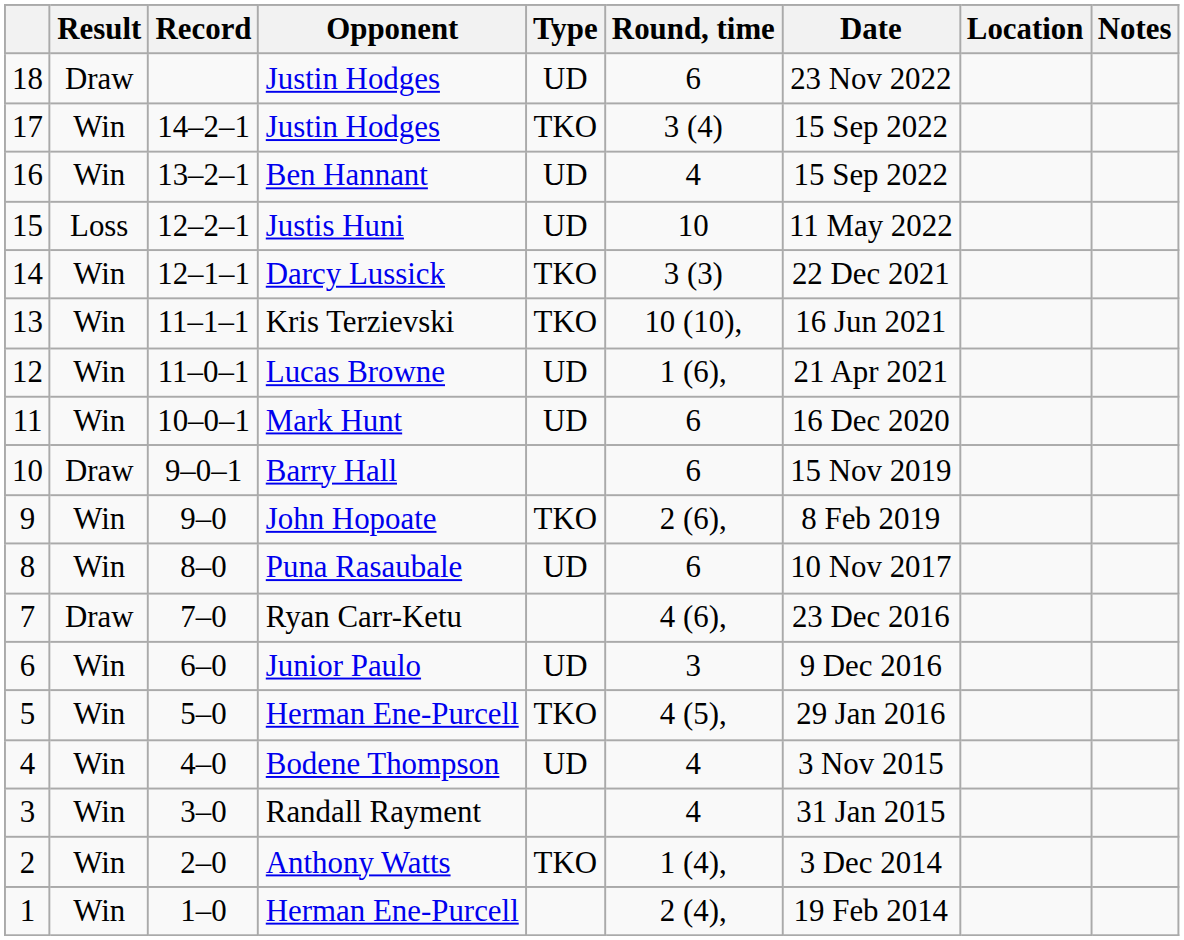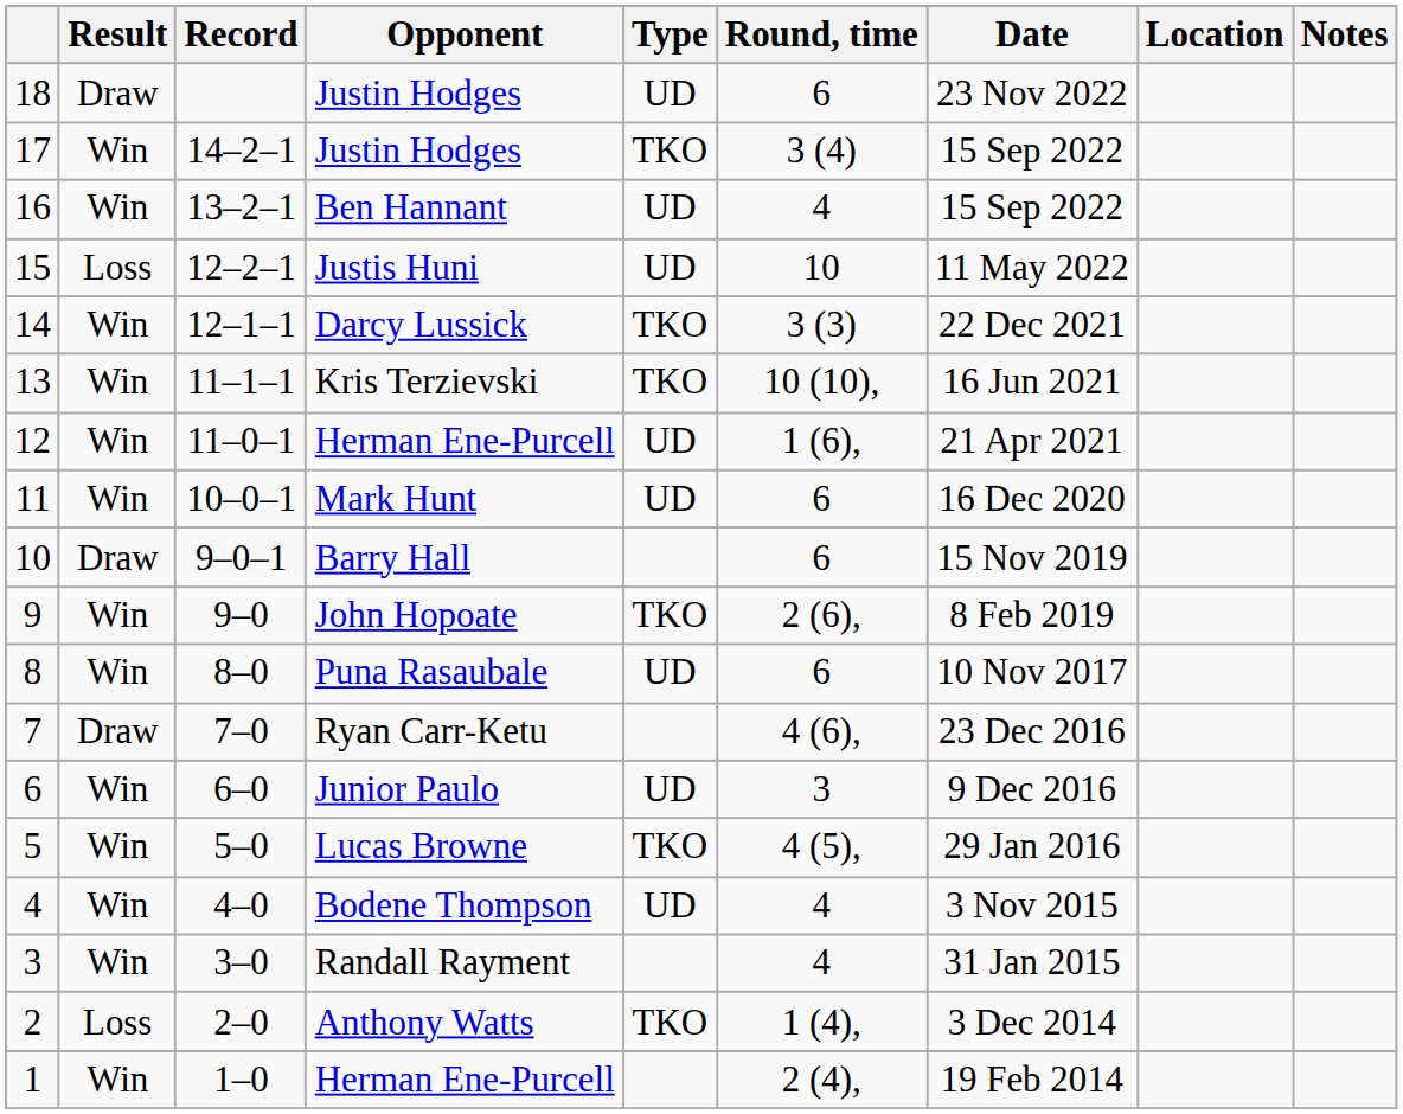 <table class="wikitable" style="text-align:center">
 <tr>
 <th></th>
 <th>Result</th>
 <th>Record</th>
 <th>Opponent</th>
 <th>Type</th>
 <th>Round, time</th>
 <th>Date</th>
 <th>Location</th>
 <th>Notes</th>
 </tr>
 <tr>
 <td>18</td>
 <td>Draw</td>
 <td></td>
 <td style="text-align:left;"><a href='#'>Justin Hodges</a></td>
 <td>UD</td>
 <td>6</td>
 <td>23 Nov 2022</td>
 <td style="text-align:left;"></td>
 <td></td>
 </tr>
 <tr>
 <td>17</td>
 <td>Win</td>
 <td>14–2–1</td>
 <td style="text-align:left;"><a href='#'>Justin Hodges</a></td>
 <td>TKO</td>
 <td>3 (4) </td>
 <td>15 Sep 2022</td>
 <td style="text-align:left;"></td>
 <td></td>
 </tr>
 <tr>
 <td>16</td>
 <td>Win</td>
 <td>13–2–1</td>
 <td style="text-align:left;"><a href='#'>Ben Hannant</a></td>
 <td>UD</td>
 <td>4</td>
 <td>15 Sep 2022</td>
 <td style="text-align:left;"></td>
 <td></td>
 </tr>
 <tr>
 <td>15</td>
 <td>Loss</td>
 <td>12–2–1</td>
 <td style="text-align:left;"><a href='#'>Justis Huni</a></td>
 <td>UD</td>
 <td>10</td>
 <td>11 May 2022</td>
 <td style="text-align:left;"></td>
 <td style="text-align:left;"></td>
 </tr>
 <tr>
 <td>14</td>
 <td>Win</td>
 <td>12–1–1</td>
 <td style="text-align:left;"><a href='#'>Darcy Lussick</a></td>
 <td>TKO</td>
 <td>3 (3) </td>
 <td>22 Dec 2021</td>
 <td style="text-align:left;"></td>
 <td></td>
 </tr>
 <tr>
 <td>13</td>
 <td>Win</td>
 <td>11–1–1</td>
 <td style="text-align:left;">Kris Terzievski</td>
 <td>TKO</td>
 <td>10 (10), </td>
 <td>16 Jun 2021</td>
 <td style="text-align:left;"></td>
 <td style="text-align:left;"></td>
 </tr>
 <tr>
 <td>12</td>
 <td>Win</td>
 <td>11–0–1</td>
-<td style="text-align:left;"><a href='#'>Lucas Browne</a></td>
+<td style="text-align:left;"><a href='#'>Herman Ene-Purcell</a></td>
 <td>UD</td>
 <td>1 (6), </td>
 <td>21 Apr 2021</td>
 <td style="text-align:left;"></td>
 <td></td>
 </tr>
 <tr>
 <td>11</td>
 <td>Win</td>
 <td>10–0–1</td>
 <td style="text-align:left;"><a href='#'>Mark Hunt</a></td>
 <td>UD</td>
 <td>6</td>
 <td>16 Dec 2020</td>
 <td style="text-align:left;"></td>
 <td></td>
 </tr>
 <tr>
 <td>10</td>
 <td>Draw</td>
 <td>9–0–1</td>
 <td style="text-align:left;"><a href='#'>Barry Hall</a></td>
 <td></td>
 <td>6</td>
 <td>15 Nov 2019</td>
 <td style="text-align:left;"></td>
 <td></td>
 </tr>
 <tr>
 <td>9</td>
 <td>Win</td>
 <td>9–0</td>
 <td style="text-align:left;"><a href='#'>John Hopoate</a></td>
 <td>TKO</td>
 <td>2 (6), </td>
 <td>8 Feb 2019</td>
 <td style="text-align:left;"></td>
 <td></td>
 </tr>
 <tr>
 <td>8</td>
 <td>Win</td>
 <td>8–0</td>
 <td style="text-align:left;"><a href='#'>Puna Rasaubale</a></td>
 <td>UD</td>
 <td>6</td>
 <td>10 Nov 2017</td>
 <td style="text-align:left;"></td>
 <td></td>
 </tr>
 <tr>
 <td>7</td>
 <td>Draw</td>
 <td>7–0</td>
 <td style="text-align:left;">Ryan Carr-Ketu</td>
 <td></td>
 <td>4 (6), </td>
 <td>23 Dec 2016</td>
 <td style="text-align:left;"></td>
 <td></td>
 </tr>
 <tr>
 <td>6</td>
 <td>Win</td>
 <td>6–0</td>
 <td style="text-align:left;"><a href='#'>Junior Paulo</a></td>
 <td>UD</td>
 <td>3</td>
 <td>9 Dec 2016</td>
 <td style="text-align:left;"></td>
 <td></td>
 </tr>
 <tr>
 <td>5</td>
 <td>Win</td>
 <td>5–0</td>
-<td style="text-align:left;"><a href='#'>Herman Ene-Purcell</a></td>
+<td style="text-align:left;"><a href='#'>Lucas Browne</a></td>
 <td>TKO</td>
 <td>4 (5), </td>
 <td>29 Jan 2016</td>
 <td style="text-align:left;"></td>
 <td></td>
 </tr>
 <tr>
 <td>4</td>
 <td>Win</td>
 <td>4–0</td>
 <td style="text-align:left;"><a href='#'>Bodene Thompson</a></td>
 <td>UD</td>
 <td>4</td>
 <td>3 Nov 2015</td>
 <td style="text-align:left;"></td>
 <td></td>
 </tr>
 <tr>
 <td>3</td>
 <td>Win</td>
 <td>3–0</td>
 <td style="text-align:left;">Randall Rayment</td>
 <td></td>
 <td>4</td>
 <td>31 Jan 2015</td>
 <td style="text-align:left;"></td>
 <td></td>
 </tr>
 <tr>
 <td>2</td>
-<td>Win</td>
+<td>Loss</td>
 <td>2–0</td>
 <td style="text-align:left;"><a href='#'>Anthony Watts</a></td>
 <td>TKO</td>
 <td>1 (4), </td>
 <td>3 Dec 2014</td>
 <td style="text-align:left;"></td>
 <td></td>
 </tr>
 <tr>
 <td>1</td>
 <td>Win</td>
 <td>1–0</td>
 <td style="text-align:left;"><a href='#'>Herman Ene-Purcell</a></td>
 <td></td>
 <td>2 (4), </td>
 <td>19 Feb 2014</td>
 <td style="text-align:left;"></td>
 <td></td>
 </tr>
 </table>
